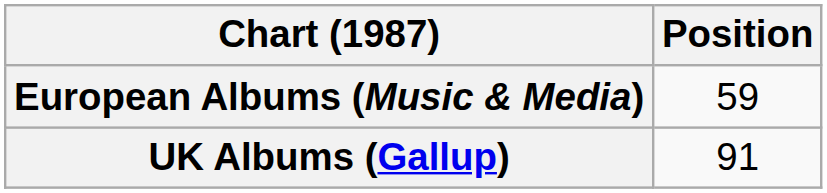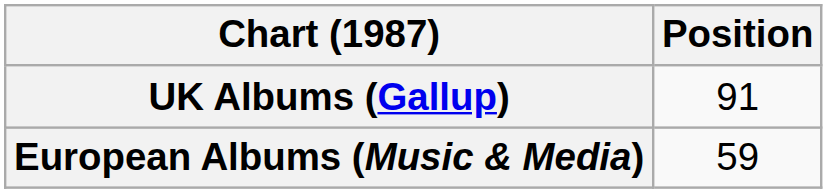 <table class="wikitable sortable plainrowheaders" style="text-align:center">
 <tr>
 <th scope="col">Chart (1987)</th>
 <th scope="col">Position</th>
 </tr>
 <tr>
+<th scope="row">UK Albums (<a href='#'>Gallup</a>)</th>
+<td>91</td>
+</tr>
+<tr>
 <th scope="row">European Albums (<em>Music & Media</em>)</th>
 <td>59</td>
 </tr>
-<tr>
-<th scope="row">UK Albums (<a href='#'>Gallup</a>)</th>
-<td>91</td>
-</tr>
 </table>
